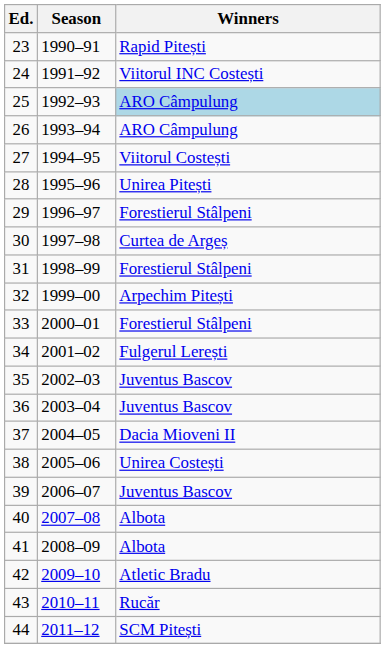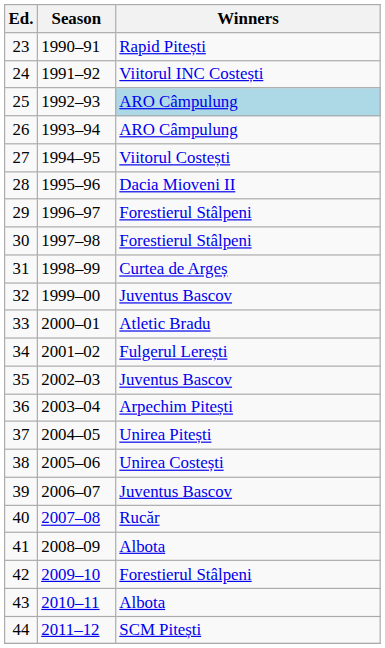 <table class="wikitable" style="font-size:90%">
 <tr>
 <th><abbr>Ed.</abbr></th>
 <th width="60">Season</th>
 <th width="220">Winners</th>
 </tr>
 <tr>
 <td align=center>23</td>
 <td>1990–91</td>
 <td><a href='#'>Rapid Pitești</a></td>
 </tr>
 <tr>
 <td align=center>24</td>
 <td>1991–92</td>
 <td><a href='#'>Viitorul INC Costești</a></td>
 </tr>
 <tr>
 <td align=center>25</td>
 <td>1992–93</td>
 <td style="background: lightblue;"><a href='#'>ARO Câmpulung</a></td>
 </tr>
 <tr>
 <td align=center>26</td>
 <td>1993–94</td>
 <td><a href='#'>ARO Câmpulung</a></td>
 </tr>
 <tr>
 <td align=center>27</td>
 <td>1994–95</td>
 <td><a href='#'>Viitorul Costești</a></td>
 </tr>
 <tr>
 <td align=center>28</td>
 <td>1995–96</td>
-<td><a href='#'>Unirea Pitești</a></td>
+<td><a href='#'>Dacia Mioveni II</a></td>
 </tr>
 <tr>
 <td align=center>29</td>
 <td>1996–97</td>
 <td><a href='#'>Forestierul Stâlpeni</a></td>
 </tr>
 <tr>
 <td align=center>30</td>
 <td>1997–98</td>
-<td><a href='#'>Curtea de Argeș</a></td>
+<td><a href='#'>Forestierul Stâlpeni</a></td>
 </tr>
 <tr>
 <td align=center>31</td>
 <td>1998–99</td>
-<td><a href='#'>Forestierul Stâlpeni</a></td>
+<td><a href='#'>Curtea de Argeș</a></td>
 </tr>
 <tr>
 <td align=center>32</td>
 <td>1999–00</td>
-<td><a href='#'>Arpechim Pitești</a></td>
+<td><a href='#'>Juventus Bascov</a></td>
 </tr>
 <tr>
 <td align=center>33</td>
 <td>2000–01</td>
-<td><a href='#'>Forestierul Stâlpeni</a></td>
+<td><a href='#'>Atletic Bradu</a></td>
 </tr>
 <tr>
 <td align=center>34</td>
 <td>2001–02</td>
 <td><a href='#'>Fulgerul Lerești</a></td>
 </tr>
 <tr>
 <td align=center>35</td>
 <td>2002–03</td>
 <td><a href='#'>Juventus Bascov</a></td>
 </tr>
 <tr>
 <td align=center>36</td>
 <td>2003–04</td>
-<td><a href='#'>Juventus Bascov</a></td>
+<td><a href='#'>Arpechim Pitești</a></td>
 </tr>
 <tr>
 <td align=center>37</td>
 <td>2004–05</td>
-<td><a href='#'>Dacia Mioveni II</a></td>
+<td><a href='#'>Unirea Pitești</a></td>
 </tr>
 <tr>
 <td align=center>38</td>
 <td>2005–06</td>
 <td><a href='#'>Unirea Costești</a></td>
 </tr>
 <tr>
 <td align=center>39</td>
 <td>2006–07</td>
 <td><a href='#'>Juventus Bascov</a></td>
 </tr>
 <tr>
 <td align=center>40</td>
 <td><a href='#'>2007–08</a></td>
-<td><a href='#'>Albota</a></td>
+<td><a href='#'>Rucăr</a></td>
 </tr>
 <tr>
 <td align=center>41</td>
 <td>2008–09</td>
 <td><a href='#'>Albota</a></td>
 </tr>
 <tr>
 <td align=center>42</td>
 <td><a href='#'>2009–10</a></td>
-<td><a href='#'>Atletic Bradu</a></td>
+<td><a href='#'>Forestierul Stâlpeni</a></td>
 </tr>
 <tr>
 <td align=center>43</td>
 <td><a href='#'>2010–11</a></td>
-<td><a href='#'>Rucăr</a></td>
+<td><a href='#'>Albota</a></td>
 </tr>
 <tr>
 <td align=center>44</td>
 <td><a href='#'>2011–12</a></td>
 <td><a href='#'>SCM Pitești</a></td>
 </tr>
 <tr>
 </tr>
 </table>
